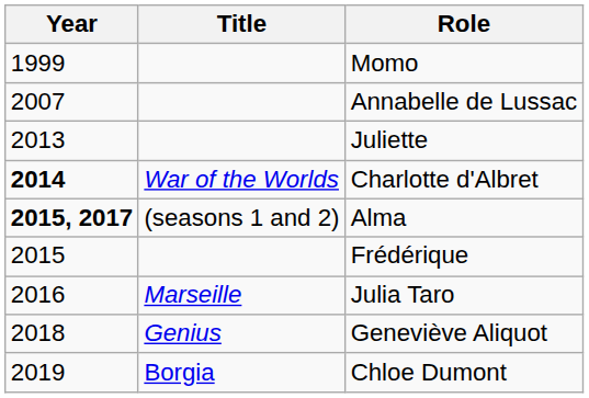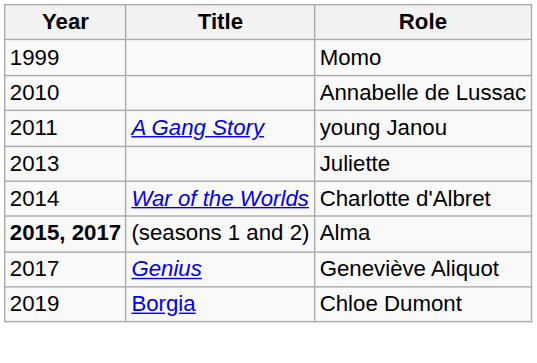 <table class="wikitable sortable">
 <tr>
 <th>Year</th>
 <th>Title</th>
 <th>Role</th>
 </tr>
 <tr>
 <td>1999</td>
 <td><em></em></td>
 <td>Momo</td>
 </tr>
 <tr>
-<td>2007</td>
+<td>2010</td>
 <td></td>
 <td>Annabelle de Lussac</td>
+</tr>
+<tr>
+<td>2011</td>
+<td><em><a href='#'>A Gang Story</a></em></td>
+<td>young Janou</td>
 </tr>
 <tr>
 <td>2013</td>
 <td></td>
 <td>Juliette</td>
 </tr>
 <tr>
-<td><strong>2014</strong></td>
+<td>2014</td>
 <td><em><a href='#'>War of the Worlds</a></em></td>
 <td>Charlotte d'Albret</td>
 </tr>
 <tr>
 <td><strong>2015, 2017</strong></td>
 <td><em></em> (seasons 1 and 2)</td>
 <td>Alma</td>
 </tr>
 <tr>
-<td>2015</td>
-<td><em></em></td>
-<td>Frédérique</td>
-</tr>
-<tr>
-<td>2016</td>
-<td><em><a href='#'>Marseille</a></em></td>
-<td>Julia Taro</td>
-</tr>
-<tr>
-<td>2018</td>
+<td>2017</td>
 <td><em><a href='#'>Genius</a></em></td>
 <td>Geneviève Aliquot</td>
 </tr>
 <tr>
 <td>2019</td>
 <td><a href='#'>Borgia</a></td>
 <td>Chloe Dumont</td>
 </tr>
 </table>
